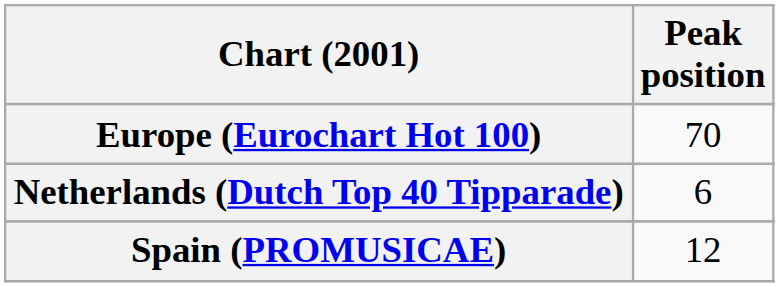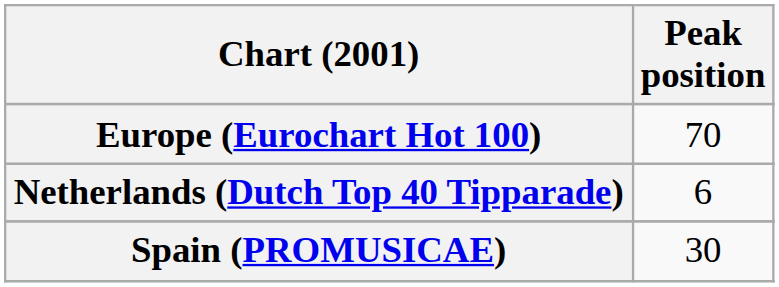 <table class="wikitable sortable plainrowheaders" style="text-align:center">
 <tr>
 <th scope="col">Chart (2001)</th>
 <th scope="col">Peak<br>position</th>
 </tr>
 <tr>
 </tr>
 <tr>
 </tr>
 <tr>
 </tr>
 <tr>
 <th scope="row">Europe (<a href='#'>Eurochart Hot 100</a>)</th>
 <td>70</td>
 </tr>
 <tr>
 </tr>
 <tr>
 <th scope="row">Netherlands (<a href='#'>Dutch Top 40 Tipparade</a>)</th>
 <td>6</td>
 </tr>
 <tr>
 </tr>
 <tr>
 </tr>
 <tr>
 </tr>
 <tr>
 <th scope="row">Spain (<a href='#'>PROMUSICAE</a>)</th>
-<td>12</td>
+<td>30</td>
 </tr>
 <tr>
 </tr>
 <tr>
 </tr>
 </table>
